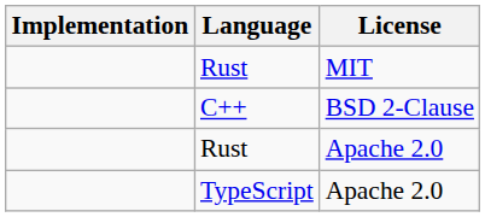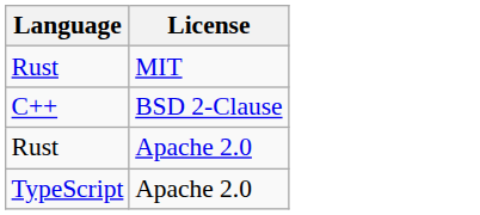 <table class="wikitable sortable">
 <tr>
-<th>Implementation</th>
 <th>Language</th>
 <th>License</th>
 </tr>
 <tr>
-<td></td>
 <td><a href='#'>Rust</a></td>
 <td><a href='#'>MIT</a></td>
 </tr>
 <tr>
-<td></td>
 <td><a href='#'>C++</a></td>
 <td><a href='#'>BSD 2-Clause</a></td>
 </tr>
 <tr>
-<td></td>
 <td>Rust</td>
 <td><a href='#'>Apache 2.0</a></td>
 </tr>
 <tr>
-<td></td>
 <td><a href='#'>TypeScript</a></td>
 <td>Apache 2.0</td>
 </tr>
 </table>
